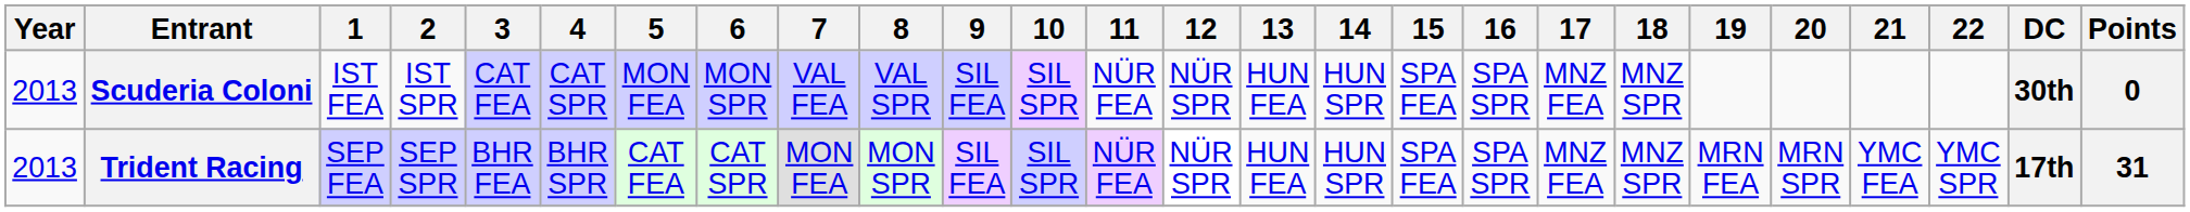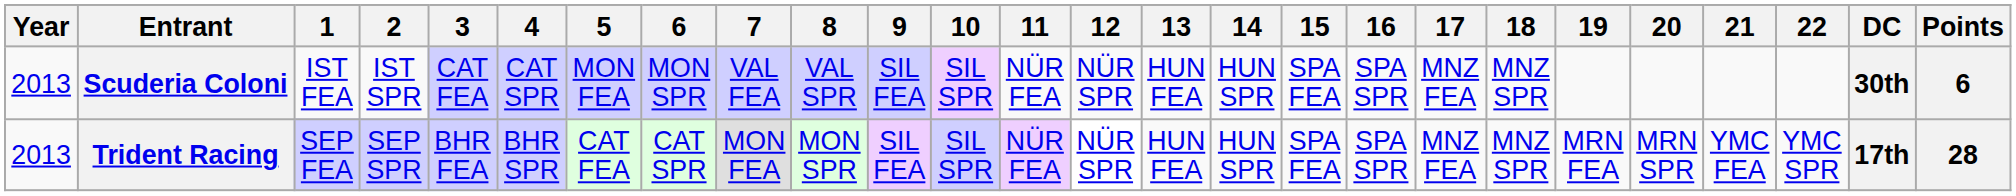 <table class="wikitable" style="text-align:center; font-size:85%">
 <tr>
 <th>Year</th>
 <th>Entrant</th>
 <th>1</th>
 <th>2</th>
 <th>3</th>
 <th>4</th>
 <th>5</th>
 <th>6</th>
 <th>7</th>
 <th>8</th>
 <th>9</th>
 <th>10</th>
 <th>11</th>
 <th>12</th>
 <th>13</th>
 <th>14</th>
 <th>15</th>
 <th>16</th>
 <th>17</th>
 <th>18</th>
 <th>19</th>
 <th>20</th>
 <th>21</th>
 <th>22</th>
 <th>DC</th>
 <th>Points</th>
 </tr>
 <tr>
 <td><a href='#'>2013</a></td>
 <th nowrap><a href='#'>Scuderia Coloni</a></th>
 <td><a href='#'>IST<br>FEA</a></td>
 <td><a href='#'>IST<br>SPR</a></td>
 <td style="background:#CFCFFF;"><a href='#'>CAT<br>FEA</a><br></td>
 <td style="background:#CFCFFF;"><a href='#'>CAT<br>SPR</a><br></td>
 <td style="background:#CFCFFF;"><a href='#'>MON<br>FEA</a><br></td>
 <td style="background:#CFCFFF;"><a href='#'>MON<br>SPR</a><br></td>
 <td style="background:#CFCFFF;"><a href='#'>VAL<br>FEA</a><br></td>
 <td style="background:#CFCFFF;"><a href='#'>VAL<br>SPR</a><br></td>
 <td style="background:#CFCFFF;"><a href='#'>SIL<br>FEA</a><br></td>
 <td style="background:#EFCFFF;"><a href='#'>SIL<br>SPR</a><br></td>
 <td><a href='#'>NÜR<br>FEA</a></td>
 <td><a href='#'>NÜR<br>SPR</a></td>
 <td><a href='#'>HUN<br>FEA</a></td>
 <td><a href='#'>HUN<br>SPR</a></td>
 <td><a href='#'>SPA<br>FEA</a></td>
 <td><a href='#'>SPA<br>SPR</a></td>
 <td><a href='#'>MNZ<br>FEA</a></td>
 <td><a href='#'>MNZ<br>SPR</a></td>
 <td></td>
 <td></td>
 <td></td>
 <td></td>
 <th>30th</th>
-<th>0</th>
+<th>6</th>
 </tr>
 <tr>
 <td><a href='#'>2013</a></td>
 <th nowrap><a href='#'>Trident Racing</a></th>
 <td style="background:#CFCFFF;"><a href='#'>SEP<br>FEA</a><br></td>
 <td style="background:#CFCFFF;"><a href='#'>SEP<br>SPR</a><br></td>
 <td style="background:#CFCFFF;"><a href='#'>BHR<br>FEA</a><br></td>
 <td style="background:#CFCFFF;"><a href='#'>BHR<br>SPR</a><br></td>
 <td style="background:#dfffdf;"><a href='#'>CAT<br>FEA</a><br></td>
 <td style="background:#dfffdf;"><a href='#'>CAT<br>SPR</a><br></td>
 <td style="background:#dfdfdf;"><a href='#'>MON<br>FEA</a><br></td>
 <td style="background:#dfffdf;"><a href='#'>MON<br>SPR</a><br></td>
 <td style="background:#EFCFFF;"><a href='#'>SIL<br>FEA</a><br></td>
 <td style="background:#CFCFFF;"><a href='#'>SIL<br>SPR</a><br></td>
 <td style="background:#EFCFFF;"><a href='#'>NÜR<br>FEA</a><br></td>
 <td style="background:#FFFFFF;"><a href='#'>NÜR<br>SPR</a><br></td>
 <td><a href='#'>HUN<br>FEA</a></td>
 <td><a href='#'>HUN<br>SPR</a></td>
 <td><a href='#'>SPA<br>FEA</a></td>
 <td><a href='#'>SPA<br>SPR</a></td>
 <td><a href='#'>MNZ<br>FEA</a></td>
 <td><a href='#'>MNZ<br>SPR</a></td>
 <td><a href='#'>MRN<br>FEA</a></td>
 <td><a href='#'>MRN<br>SPR</a></td>
 <td><a href='#'>YMC<br>FEA</a></td>
 <td><a href='#'>YMC<br>SPR</a></td>
 <th>17th</th>
-<th>31</th>
+<th>28</th>
 </tr>
 </table>
